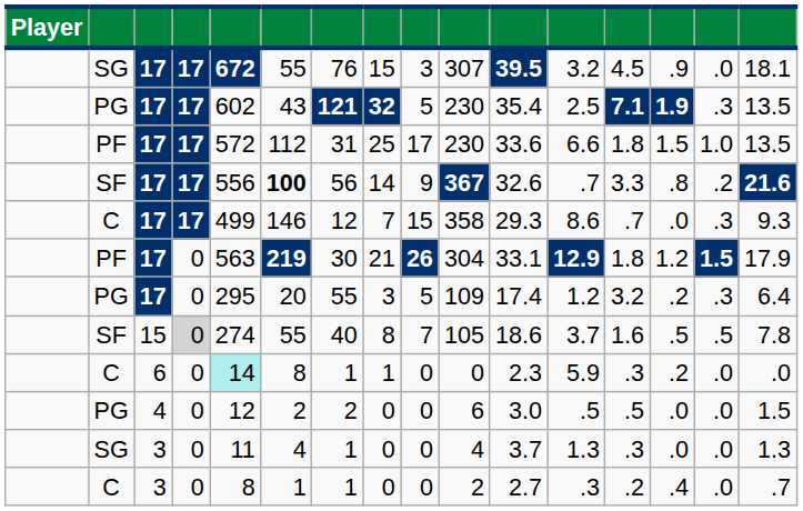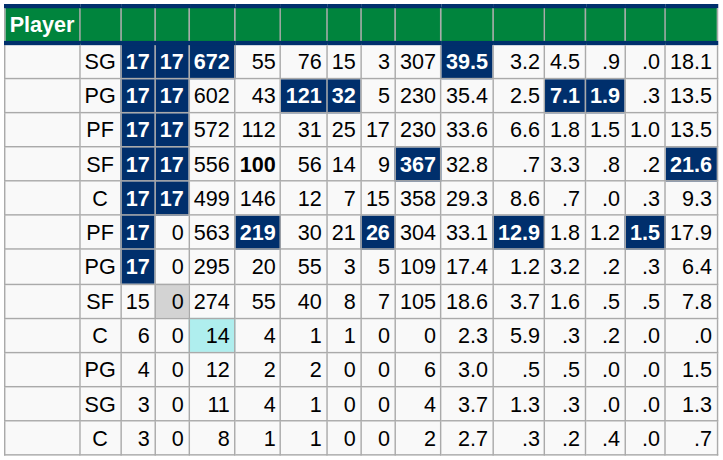 <table class="wikitable sortable" style="font-size: 95%; text-align:right;">
 <tr>
 <th style="background:#00843D; color:#FFFFFF; border-top:#002F6C 3px solid; border-bottom:#002F6C 3px solid;">Player</th>
 <th style="background:#00843D; color:#FFFFFF; border-top:#002F6C 3px solid; border-bottom:#002F6C 3px solid;"></th>
 <th style="background:#00843D; color:#FFFFFF; border-top:#002F6C 3px solid; border-bottom:#002F6C 3px solid;"></th>
 <th style="background:#00843D; color:#FFFFFF; border-top:#002F6C 3px solid; border-bottom:#002F6C 3px solid;"></th>
 <th style="background:#00843D; color:#FFFFFF; border-top:#002F6C 3px solid; border-bottom:#002F6C 3px solid;"></th>
 <th style="background:#00843D; color:#FFFFFF; border-top:#002F6C 3px solid; border-bottom:#002F6C 3px solid;"></th>
 <th style="background:#00843D; color:#FFFFFF; border-top:#002F6C 3px solid; border-bottom:#002F6C 3px solid;"></th>
 <th style="background:#00843D; color:#FFFFFF; border-top:#002F6C 3px solid; border-bottom:#002F6C 3px solid;"></th>
 <th style="background:#00843D; color:#FFFFFF; border-top:#002F6C 3px solid; border-bottom:#002F6C 3px solid;"></th>
 <th style="background:#00843D; color:#FFFFFF; border-top:#002F6C 3px solid; border-bottom:#002F6C 3px solid;"></th>
 <th style="background:#00843D; color:#FFFFFF; border-top:#002F6C 3px solid; border-bottom:#002F6C 3px solid;"></th>
 <th style="background:#00843D; color:#FFFFFF; border-top:#002F6C 3px solid; border-bottom:#002F6C 3px solid;"></th>
 <th style="background:#00843D; color:#FFFFFF; border-top:#002F6C 3px solid; border-bottom:#002F6C 3px solid;"></th>
 <th style="background:#00843D; color:#FFFFFF; border-top:#002F6C 3px solid; border-bottom:#002F6C 3px solid;"></th>
 <th style="background:#00843D; color:#FFFFFF; border-top:#002F6C 3px solid; border-bottom:#002F6C 3px solid;"></th>
 <th style="background:#00843D; color:#FFFFFF; border-top:#002F6C 3px solid; border-bottom:#002F6C 3px solid;"></th>
 </tr>
 <tr>
 <td style="text-align:left;"></td>
 <td style="text-align:center;">SG</td>
 <td style="background:#002F6C; color:#FFFFFF;"><strong>17</strong></td>
 <td style="background:#002F6C; color:#FFFFFF;"><strong>17</strong></td>
 <td style="background:#002F6C; color:#FFFFFF;"><strong>672</strong></td>
 <td>55</td>
 <td>76</td>
 <td>15</td>
 <td>3</td>
 <td>307</td>
 <td style="background:#002F6C; color:#FFFFFF;"><strong>39.5</strong></td>
 <td>3.2</td>
 <td>4.5</td>
 <td>.9</td>
 <td>.0</td>
 <td>18.1</td>
 </tr>
 <tr>
 <td style="text-align:left;"></td>
 <td style="text-align:center;">PG</td>
 <td style="background:#002F6C; color:#FFFFFF;"><strong>17</strong></td>
 <td style="background:#002F6C; color:#FFFFFF;"><strong>17</strong></td>
 <td>602</td>
 <td>43</td>
 <td style="background:#002F6C; color:#FFFFFF;"><strong>121</strong></td>
 <td style="background:#002F6C; color:#FFFFFF;"><strong>32</strong></td>
 <td>5</td>
 <td>230</td>
 <td>35.4</td>
 <td>2.5</td>
 <td style="background:#002F6C; color:#FFFFFF;"><strong>7.1</strong></td>
 <td style="background:#002F6C; color:#FFFFFF;"><strong>1.9</strong></td>
 <td>.3</td>
 <td>13.5</td>
 </tr>
 <tr>
 <td style="text-align:left;"></td>
 <td style="text-align:center;">PF</td>
 <td style="background:#002F6C; color:#FFFFFF;"><strong>17</strong></td>
 <td style="background:#002F6C; color:#FFFFFF;"><strong>17</strong></td>
 <td>572</td>
 <td>112</td>
 <td>31</td>
 <td>25</td>
 <td>17</td>
 <td>230</td>
 <td>33.6</td>
 <td>6.6</td>
 <td>1.8</td>
 <td>1.5</td>
 <td>1.0</td>
 <td>13.5</td>
 </tr>
 <tr>
 <td style="text-align:left;"></td>
 <td style="text-align:center;">SF</td>
 <td style="background:#002F6C; color:#FFFFFF;"><strong>17</strong></td>
 <td style="background:#002F6C; color:#FFFFFF;"><strong>17</strong></td>
 <td>556</td>
 <td><strong>100</strong></td>
 <td>56</td>
 <td>14</td>
 <td>9</td>
 <td style="background:#002F6C; color:#FFFFFF;"><strong>367</strong></td>
-<td>32.6</td>
+<td>32.8</td>
 <td>.7</td>
 <td>3.3</td>
 <td>.8</td>
 <td>.2</td>
 <td style="background:#002F6C; color:#FFFFFF;"><strong>21.6</strong></td>
 </tr>
 <tr>
 <td style="text-align:left;"></td>
 <td style="text-align:center;">C</td>
 <td style="background:#002F6C; color:#FFFFFF;"><strong>17</strong></td>
 <td style="background:#002F6C; color:#FFFFFF;"><strong>17</strong></td>
 <td>499</td>
 <td>146</td>
 <td>12</td>
 <td>7</td>
 <td>15</td>
 <td>358</td>
 <td>29.3</td>
 <td>8.6</td>
 <td>.7</td>
 <td>.0</td>
 <td>.3</td>
 <td>9.3</td>
 </tr>
 <tr>
 <td style="text-align:left;"></td>
 <td style="text-align:center;">PF</td>
 <td style="background:#002F6C; color:#FFFFFF;"><strong>17</strong></td>
 <td>0</td>
 <td>563</td>
 <td style="background:#002F6C; color:#FFFFFF;"><strong>219</strong></td>
 <td>30</td>
 <td>21</td>
 <td style="background:#002F6C; color:#FFFFFF;"><strong>26</strong></td>
 <td>304</td>
 <td>33.1</td>
 <td style="background:#002F6C; color:#FFFFFF;"><strong>12.9</strong></td>
 <td>1.8</td>
 <td>1.2</td>
 <td style="background:#002F6C; color:#FFFFFF;"><strong>1.5</strong></td>
 <td>17.9</td>
 </tr>
 <tr>
 <td style="text-align:left;"></td>
 <td style="text-align:center;">PG</td>
 <td style="background:#002F6C; color:#FFFFFF;"><strong>17</strong></td>
 <td>0</td>
 <td>295</td>
 <td>20</td>
 <td>55</td>
 <td>3</td>
 <td>5</td>
 <td>109</td>
 <td>17.4</td>
 <td>1.2</td>
 <td>3.2</td>
 <td>.2</td>
 <td>.3</td>
 <td>6.4</td>
 </tr>
 <tr>
 <td style="text-align:left;"></td>
 <td style="text-align:center;">SF</td>
 <td>15</td>
 <td style="background: lightgrey;">0</td>
 <td>274</td>
 <td>55</td>
 <td>40</td>
 <td>8</td>
 <td>7</td>
 <td>105</td>
 <td>18.6</td>
 <td>3.7</td>
 <td>1.6</td>
 <td>.5</td>
 <td>.5</td>
 <td>7.8</td>
 </tr>
 <tr>
 <td style="text-align:left;"></td>
 <td style="text-align:center;">C</td>
 <td>6</td>
 <td>0</td>
 <td style="background: paleturquoise;">14</td>
-<td>8</td>
+<td>4</td>
 <td>1</td>
 <td>1</td>
 <td>0</td>
 <td>0</td>
 <td>2.3</td>
 <td>5.9</td>
 <td>.3</td>
 <td>.2</td>
 <td>.0</td>
 <td>.0</td>
 </tr>
 <tr>
 <td style="text-align:left;"></td>
 <td style="text-align:center;">PG</td>
 <td>4</td>
 <td>0</td>
 <td>12</td>
 <td>2</td>
 <td>2</td>
 <td>0</td>
 <td>0</td>
 <td>6</td>
 <td>3.0</td>
 <td>.5</td>
 <td>.5</td>
 <td>.0</td>
 <td>.0</td>
 <td>1.5</td>
 </tr>
 <tr>
 <td style="text-align:left;"></td>
 <td style="text-align:center;">SG</td>
 <td>3</td>
 <td>0</td>
 <td>11</td>
 <td>4</td>
 <td>1</td>
 <td>0</td>
 <td>0</td>
 <td>4</td>
 <td>3.7</td>
 <td>1.3</td>
 <td>.3</td>
 <td>.0</td>
 <td>.0</td>
 <td>1.3</td>
 </tr>
 <tr>
 <td style="text-align:left;"></td>
 <td style="text-align:center;">C</td>
 <td>3</td>
 <td>0</td>
 <td>8</td>
 <td>1</td>
 <td>1</td>
 <td>0</td>
 <td>0</td>
 <td>2</td>
 <td>2.7</td>
 <td>.3</td>
 <td>.2</td>
 <td>.4</td>
 <td>.0</td>
 <td>.7</td>
 </tr>
 </table>
